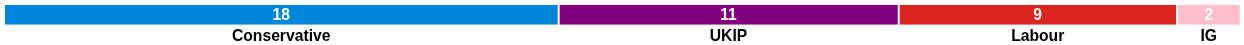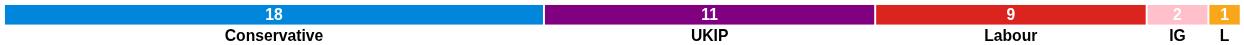 <table style="width:100%; text-align:center;">
 <tr style="color:white;">
 <td style="background:#0087dc; width:42.8%;"><strong>18</strong></td>
 <td style="background:purple; width:26.2%;"><strong>11</strong></td>
 <td style="background:#dc241f; width:21.4%;"><strong>9</strong></td>
 <td style="background:pink; width:4.8%;"><strong>2</strong></td>
+<td style="background:#FAA61A; width:2.4%;"><strong>1</strong></td>
 </tr>
 <tr>
 <td><span><strong>Conservative</strong></span></td>
 <td><span><strong>UKIP</strong></span></td>
 <td><span><strong>Labour</strong></span></td>
 <td><span><strong>IG</strong></span></td>
+<td><span><strong>L</strong></span></td>
 </tr>
 </table>
